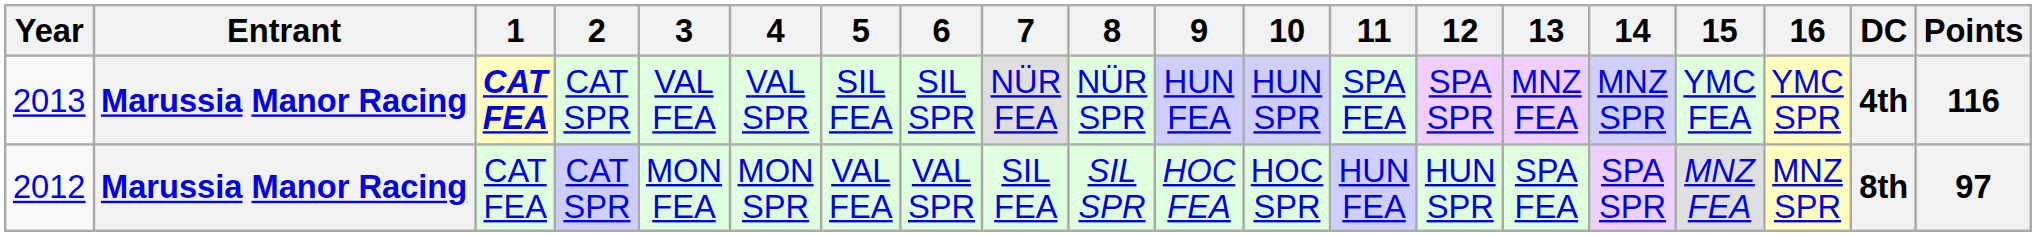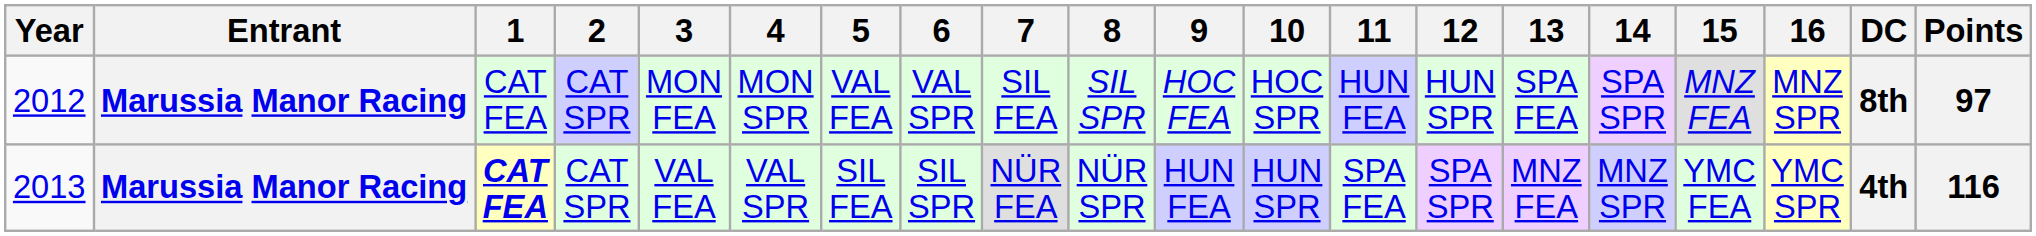 <table class="wikitable" style="text-align:center; font-size:85%">
 <tr>
 <th>Year</th>
 <th>Entrant</th>
 <th>1</th>
 <th>2</th>
 <th>3</th>
 <th>4</th>
 <th>5</th>
 <th>6</th>
 <th>7</th>
 <th>8</th>
 <th>9</th>
 <th>10</th>
 <th>11</th>
 <th>12</th>
 <th>13</th>
 <th>14</th>
 <th>15</th>
 <th>16</th>
 <th>DC</th>
 <th>Points</th>
 </tr>
 <tr>
+<td><a href='#'>2012</a></td>
+<th nowrap><a href='#'>Marussia</a> <a href='#'>Manor Racing</a></th>
+<td style="background:#dfffdf;"><a href='#'>CAT<br>FEA</a><br></td>
+<td style="background:#cfcfff;"><a href='#'>CAT<br>SPR</a><br></td>
+<td style="background:#dfffdf;"><a href='#'>MON<br>FEA</a><br></td>
+<td style="background:#dfffdf;"><a href='#'>MON<br>SPR</a><br></td>
+<td style="background:#dfffdf;"><a href='#'>VAL<br>FEA</a><br></td>
+<td style="background:#dfffdf;"><a href='#'>VAL<br>SPR</a><br></td>
+<td style="background:#dfffdf;"><a href='#'>SIL<br>FEA</a><br></td>
+<td style="background:#dfffdf;"><em><a href='#'>SIL<br>SPR</a></em><br></td>
+<td style="background:#dfffdf;"><em><a href='#'>HOC<br>FEA</a></em><br></td>
+<td style="background:#dfffdf;"><a href='#'>HOC<br>SPR</a><br></td>
+<td style="background:#cfcfff;"><a href='#'>HUN<br>FEA</a><br></td>
+<td style="background:#dfffdf;"><a href='#'>HUN<br>SPR</a><br></td>
+<td style="background:#dfffdf;"><a href='#'>SPA<br>FEA</a><br></td>
+<td style="background:#efcfff;"><a href='#'>SPA<br>SPR</a><br></td>
+<td style="background:#dfdfdf;"><em><a href='#'>MNZ<br>FEA</a></em><br></td>
+<td style="background:#ffffbf;"><a href='#'>MNZ<br>SPR</a><br></td>
+<th>8th</th>
+<th>97</th>
+</tr>
+<tr>
 <td><a href='#'>2013</a></td>
 <th nowrap><a href='#'>Marussia</a> <a href='#'>Manor Racing</a></th>
 <td style="background:#FFFFBF;"><strong><em><a href='#'>CAT<br>FEA</a></em></strong><br></td>
 <td style="background:#DFFFDF;"><a href='#'>CAT<br>SPR</a><br></td>
 <td style="background:#DFFFDF;"><a href='#'>VAL<br>FEA</a><br></td>
 <td style="background:#DFFFDF;"><a href='#'>VAL<br>SPR</a><br></td>
 <td style="background:#DFFFDF;"><a href='#'>SIL<br>FEA</a><br></td>
 <td style="background:#DFFFDF;"><a href='#'>SIL<br>SPR</a><br></td>
 <td style="background:#DFDFDF;"><a href='#'>NÜR<br>FEA</a><br></td>
 <td style="background:#DFFFDF;"><a href='#'>NÜR<br>SPR</a><br></td>
 <td style="background:#CFCFFF;"><a href='#'>HUN<br>FEA</a><br></td>
 <td style="background:#CFCFFF;"><a href='#'>HUN<br>SPR</a><br></td>
 <td style="background:#DFFFDF;"><a href='#'>SPA<br>FEA</a><br></td>
 <td style="background:#EFCFFF;"><a href='#'>SPA<br>SPR</a><br></td>
 <td style="background:#EFCFFF;"><a href='#'>MNZ<br>FEA</a><br></td>
 <td style="background:#CFCFFF;"><a href='#'>MNZ<br>SPR</a><br></td>
 <td style="background:#DFFFDF;"><a href='#'>YMC<br>FEA</a><br></td>
 <td style="background:#FFFFBF;"><a href='#'>YMC<br>SPR</a><br></td>
 <th>4th</th>
 <th>116</th>
 </tr>
-<tr>
-<td><a href='#'>2012</a></td>
-<th nowrap><a href='#'>Marussia</a> <a href='#'>Manor Racing</a></th>
-<td style="background:#dfffdf;"><a href='#'>CAT<br>FEA</a><br></td>
-<td style="background:#cfcfff;"><a href='#'>CAT<br>SPR</a><br></td>
-<td style="background:#dfffdf;"><a href='#'>MON<br>FEA</a><br></td>
-<td style="background:#dfffdf;"><a href='#'>MON<br>SPR</a><br></td>
-<td style="background:#dfffdf;"><a href='#'>VAL<br>FEA</a><br></td>
-<td style="background:#dfffdf;"><a href='#'>VAL<br>SPR</a><br></td>
-<td style="background:#dfffdf;"><a href='#'>SIL<br>FEA</a><br></td>
-<td style="background:#dfffdf;"><em><a href='#'>SIL<br>SPR</a></em><br></td>
-<td style="background:#dfffdf;"><em><a href='#'>HOC<br>FEA</a></em><br></td>
-<td style="background:#dfffdf;"><a href='#'>HOC<br>SPR</a><br></td>
-<td style="background:#cfcfff;"><a href='#'>HUN<br>FEA</a><br></td>
-<td style="background:#dfffdf;"><a href='#'>HUN<br>SPR</a><br></td>
-<td style="background:#dfffdf;"><a href='#'>SPA<br>FEA</a><br></td>
-<td style="background:#efcfff;"><a href='#'>SPA<br>SPR</a><br></td>
-<td style="background:#dfdfdf;"><em><a href='#'>MNZ<br>FEA</a></em><br></td>
-<td style="background:#ffffbf;"><a href='#'>MNZ<br>SPR</a><br></td>
-<th>8th</th>
-<th>97</th>
-</tr>
 </table>
